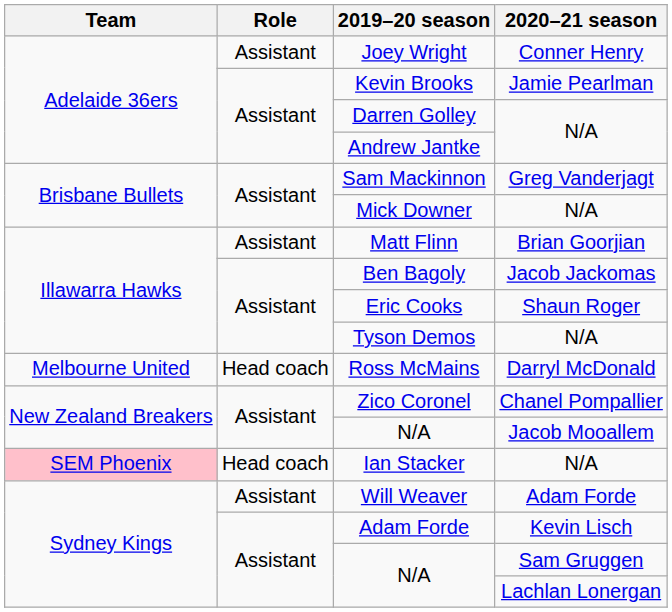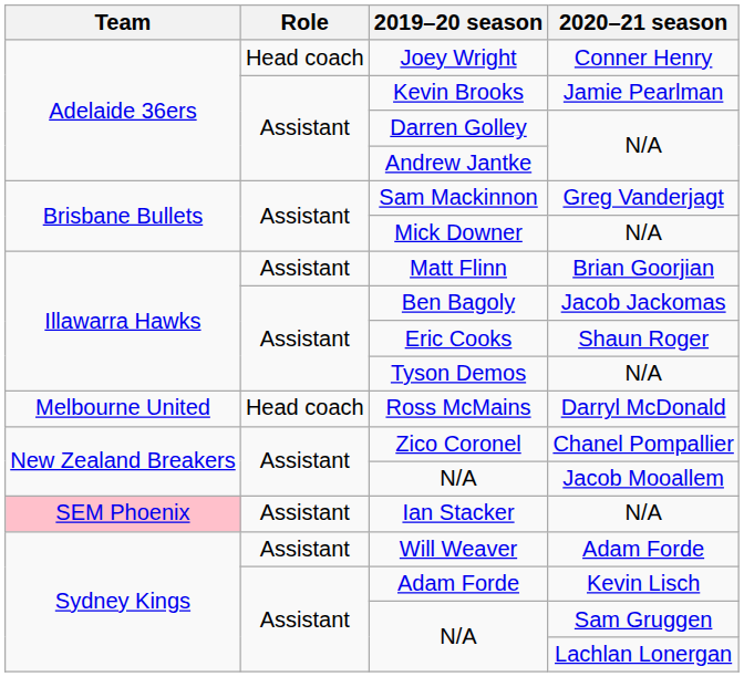 <table class="wikitable" style="text-align:center">
 <tr>
 <th>Team</th>
 <th>Role</th>
 <th>2019–20 season</th>
 <th>2020–21 season</th>
 </tr>
 <tr>
 <td rowspan="4"><a href='#'>Adelaide 36ers</a></td>
-<td>Assistant</td>
+<td>Head coach</td>
 <td><a href='#'>Joey Wright</a></td>
 <td><a href='#'>Conner Henry</a></td>
 </tr>
 <tr>
 <td rowspan="3">Assistant</td>
 <td><a href='#'>Kevin Brooks</a></td>
 <td><a href='#'>Jamie Pearlman</a></td>
 </tr>
 <tr>
 <td><a href='#'>Darren Golley</a></td>
 <td rowspan="2">N/A</td>
 </tr>
 <tr>
 <td><a href='#'>Andrew Jantke</a></td>
 </tr>
 <tr>
 <td rowspan="2"><a href='#'>Brisbane Bullets</a></td>
 <td rowspan="2">Assistant</td>
 <td><a href='#'>Sam Mackinnon</a></td>
 <td><a href='#'>Greg Vanderjagt</a></td>
 </tr>
 <tr>
 <td><a href='#'>Mick Downer</a></td>
 <td>N/A</td>
 </tr>
 <tr>
 <td rowspan="4"><a href='#'>Illawarra Hawks</a></td>
 <td>Assistant</td>
 <td><a href='#'>Matt Flinn</a></td>
 <td><a href='#'>Brian Goorjian</a></td>
 </tr>
 <tr>
 <td rowspan="3">Assistant</td>
 <td><a href='#'>Ben Bagoly</a></td>
 <td><a href='#'>Jacob Jackomas</a></td>
 </tr>
 <tr>
 <td><a href='#'>Eric Cooks</a></td>
 <td><a href='#'>Shaun Roger</a></td>
 </tr>
 <tr>
 <td><a href='#'>Tyson Demos</a></td>
 <td>N/A</td>
 </tr>
 <tr>
 <td><a href='#'>Melbourne United</a></td>
 <td>Head coach</td>
 <td><a href='#'>Ross McMains</a></td>
 <td><a href='#'>Darryl McDonald</a></td>
 </tr>
 <tr>
 <td rowspan="2"><a href='#'>New Zealand Breakers</a></td>
 <td rowspan="2">Assistant</td>
 <td><a href='#'>Zico Coronel</a></td>
 <td><a href='#'>Chanel Pompallier</a></td>
 </tr>
 <tr>
 <td>N/A</td>
 <td><a href='#'>Jacob Mooallem</a></td>
 </tr>
 <tr>
 <td style="background: pink;"><a href='#'>SEM Phoenix</a></td>
-<td>Head coach</td>
+<td>Assistant</td>
 <td><a href='#'>Ian Stacker</a></td>
 <td>N/A</td>
 </tr>
 <tr>
 <td rowspan="4"><a href='#'>Sydney Kings</a></td>
 <td>Assistant</td>
 <td><a href='#'>Will Weaver</a></td>
 <td><a href='#'>Adam Forde</a></td>
 </tr>
 <tr>
 <td rowspan="3">Assistant</td>
 <td><a href='#'>Adam Forde</a></td>
 <td><a href='#'>Kevin Lisch</a></td>
 </tr>
 <tr>
 <td rowspan="2">N/A</td>
 <td><a href='#'>Sam Gruggen</a></td>
 </tr>
 <tr>
 <td><a href='#'>Lachlan Lonergan</a></td>
 </tr>
 </table>
